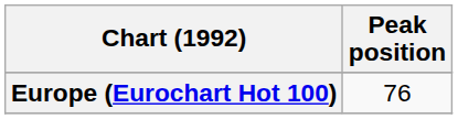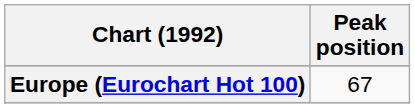 <table class="wikitable sortable plainrowheaders" style="text-align:center">
 <tr>
 <th>Chart (1992)</th>
 <th>Peak<br>position</th>
 </tr>
 <tr>
 </tr>
 <tr>
 <th scope="row">Europe (<a href='#'>Eurochart Hot 100</a>)</th>
-<td>76</td>
+<td>67</td>
 </tr>
 <tr>
 </tr>
 <tr>
 </tr>
 <tr>
 </tr>
 <tr>
 </tr>
 </table>
